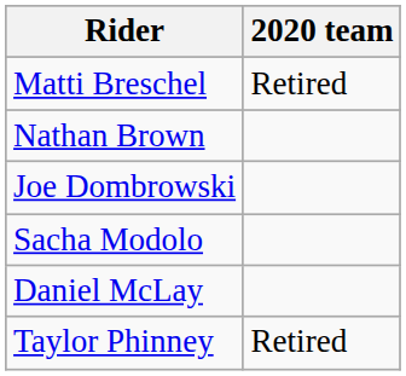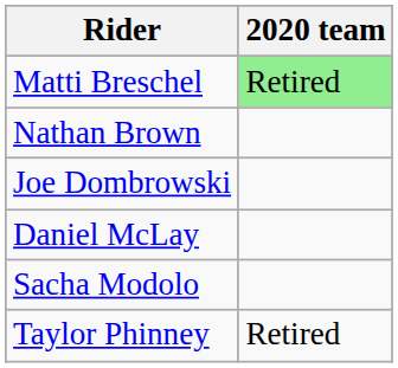 <table class="wikitable">
 <tr>
 <th>Rider</th>
 <th>2020 team</th>
 </tr>
 <tr>
 <td><a href='#'>Matti Breschel</a></td>
-<td>Retired</td>
+<td style="background: lightgreen;">Retired</td>
 </tr>
 <tr>
 <td><a href='#'>Nathan Brown</a></td>
 <td></td>
 </tr>
 <tr>
 <td><a href='#'>Joe Dombrowski</a></td>
 <td></td>
 </tr>
 <tr>
-<td><a href='#'>Sacha Modolo</a></td>
+<td><a href='#'>Daniel McLay</a></td>
 <td></td>
 </tr>
 <tr>
-<td><a href='#'>Daniel McLay</a></td>
+<td><a href='#'>Sacha Modolo</a></td>
 <td></td>
 </tr>
 <tr>
 <td><a href='#'>Taylor Phinney</a></td>
 <td>Retired</td>
 </tr>
 </table>
